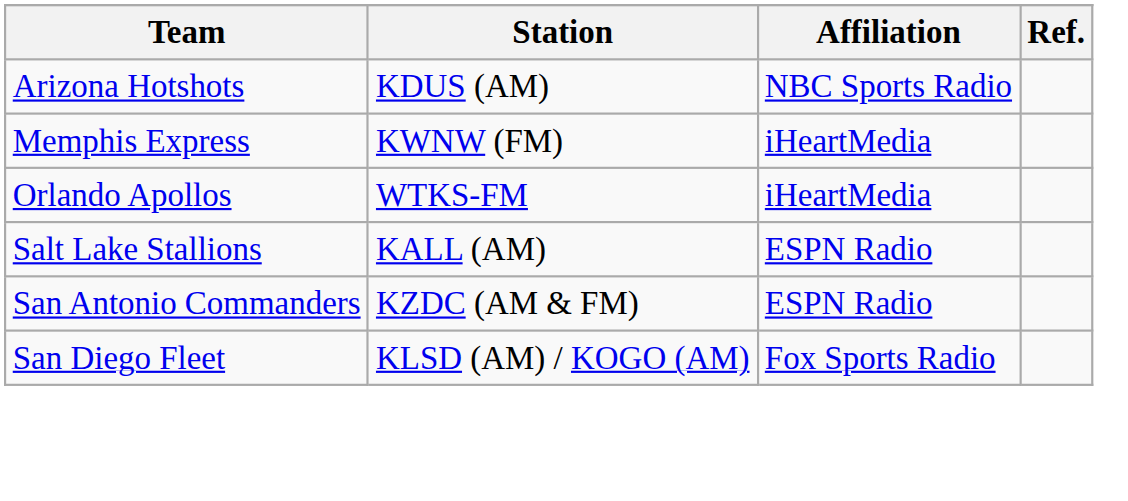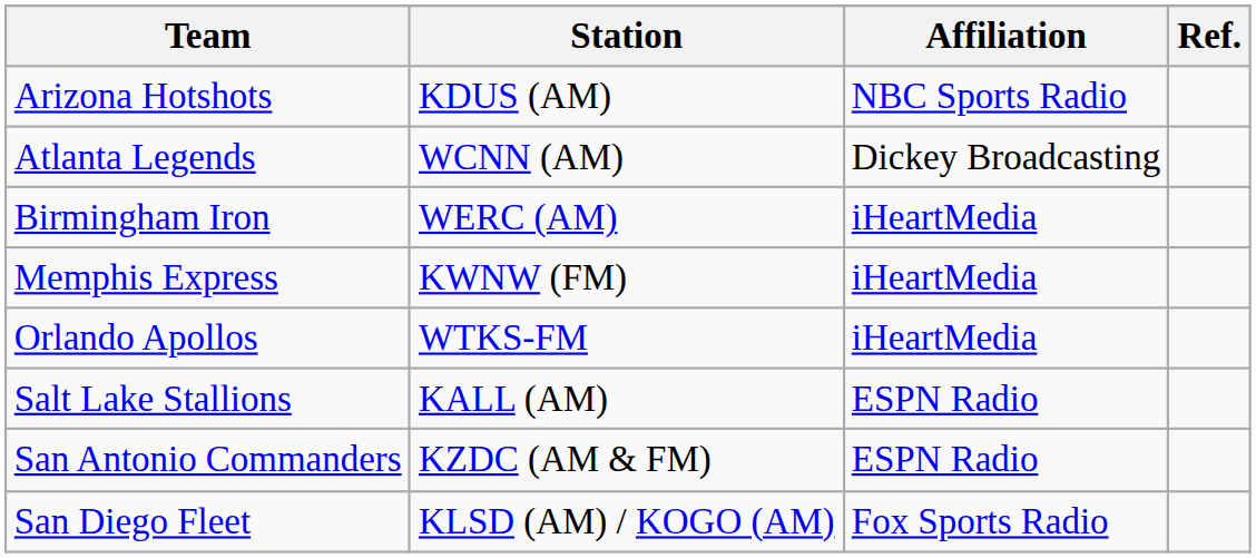 <table class = "wikitable sortable" style="text-align:left; font-size: 95%;">
 <tr>
 </tr>
 <tr>
 <th>Team</th>
 <th>Station</th>
 <th>Affiliation</th>
 <th class=unsortable>Ref.</th>
 </tr>
 <tr>
 <td><a href='#'>Arizona Hotshots</a></td>
 <td><a href='#'>KDUS</a> (AM)</td>
 <td><a href='#'>NBC Sports Radio</a></td>
+<td></td>
+</tr>
+<tr>
+<td><a href='#'>Atlanta Legends</a></td>
+<td><a href='#'>WCNN</a> (AM)</td>
+<td>Dickey Broadcasting</td>
+<td></td>
+</tr>
+<tr>
+<td><a href='#'>Birmingham Iron</a></td>
+<td><a href='#'>WERC (AM)</a></td>
+<td><a href='#'>iHeartMedia</a></td>
 <td></td>
 </tr>
 <tr>
 <td><a href='#'>Memphis Express</a></td>
 <td><a href='#'>KWNW</a> (FM)</td>
 <td><a href='#'>iHeartMedia</a></td>
 <td></td>
 </tr>
 <tr>
 <td><a href='#'>Orlando Apollos</a></td>
 <td><a href='#'>WTKS-FM</a></td>
 <td><a href='#'>iHeartMedia</a></td>
 <td></td>
 </tr>
 <tr>
 <td><a href='#'>Salt Lake Stallions</a></td>
 <td><a href='#'>KALL</a> (AM)</td>
 <td><a href='#'>ESPN Radio</a></td>
 <td></td>
 </tr>
 <tr>
 <td><a href='#'>San Antonio Commanders</a></td>
 <td><a href='#'>KZDC</a> (AM & FM)</td>
 <td><a href='#'>ESPN Radio</a></td>
 <td></td>
 </tr>
 <tr>
 <td><a href='#'>San Diego Fleet</a></td>
 <td><a href='#'>KLSD</a> (AM) / <a href='#'>KOGO (AM)</a></td>
 <td><a href='#'>Fox Sports Radio</a></td>
 <td></td>
 </tr>
 </table>
